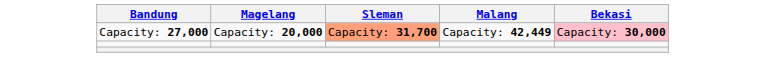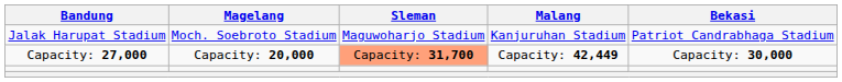 <table class="wikitable" style="margin:1em auto; text-align:center;">
 <tr>
 <th><a href='#'>Bandung</a></th>
 <th><a href='#'>Magelang</a></th>
 <th><a href='#'>Sleman</a></th>
 <th><a href='#'>Malang</a></th>
 <th><a href='#'>Bekasi</a></th>
 </tr>
 <tr>
+<td><a href='#'>Jalak Harupat Stadium</a></td>
+<td><a href='#'>Moch. Soebroto Stadium</a></td>
+<td><a href='#'>Maguwoharjo Stadium</a></td>
+<td><a href='#'>Kanjuruhan Stadium</a></td>
+<td><a href='#'>Patriot Candrabhaga Stadium</a></td>
+</tr>
+<tr>
 <td>Capacity: <strong>27,000</strong></td>
 <td>Capacity: <strong>20,000</strong></td>
 <td style="background: lightsalmon;">Capacity: <strong>31,700</strong></td>
 <td>Capacity: <strong>42,449</strong></td>
-<td style="background: pink;">Capacity: <strong>30,000</strong></td>
+<td>Capacity: <strong>30,000</strong></td>
 </tr>
 <tr>
 <td></td>
 <td></td>
 <td></td>
 <td></td>
 <td></td>
 </tr>
 <tr>
 <th colspan=5></th>
 </tr>
 </table>
